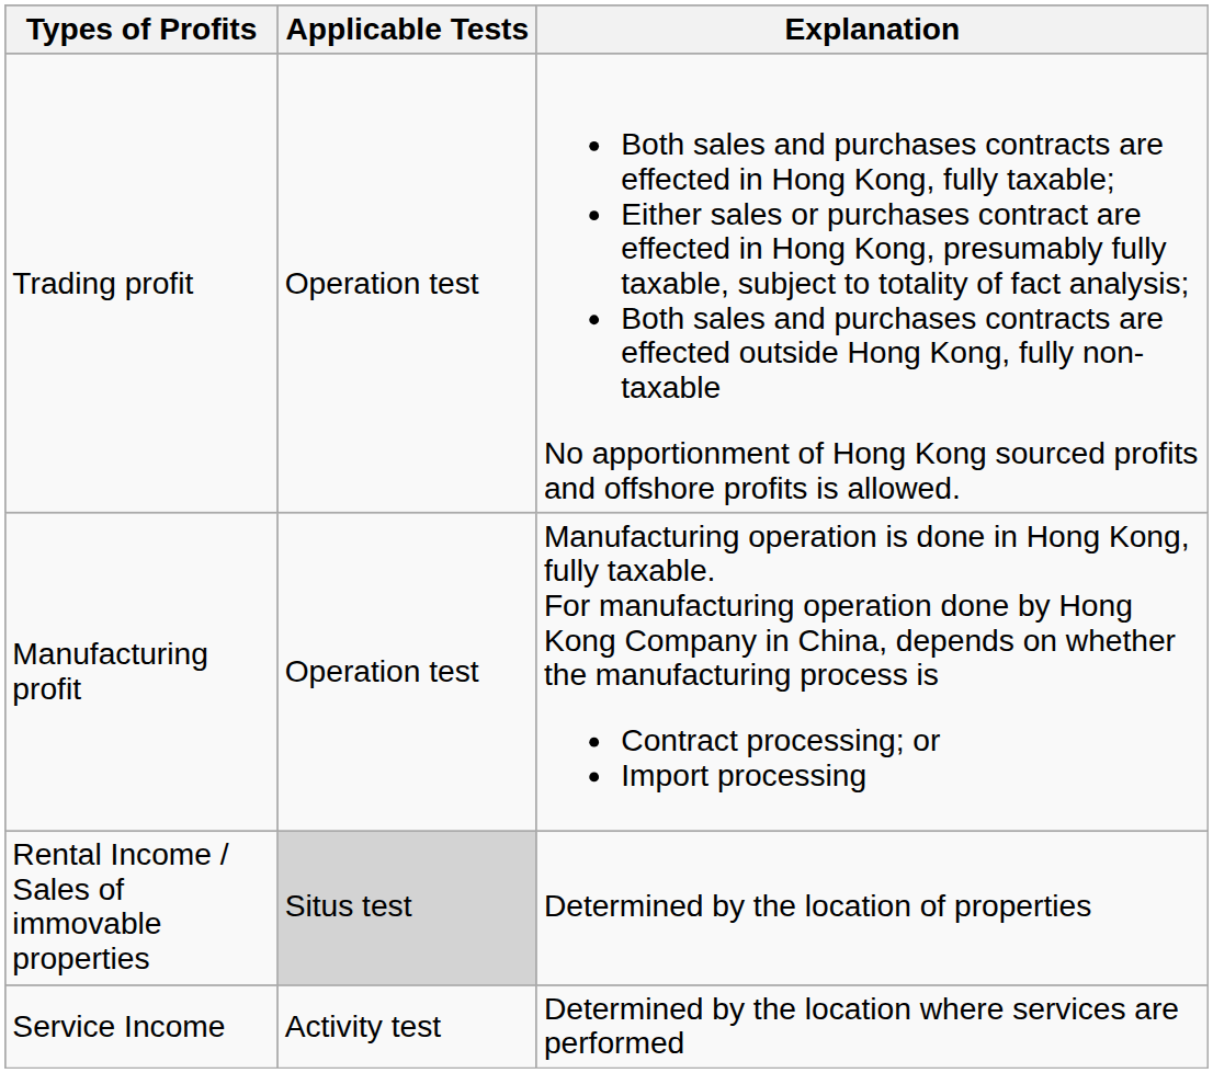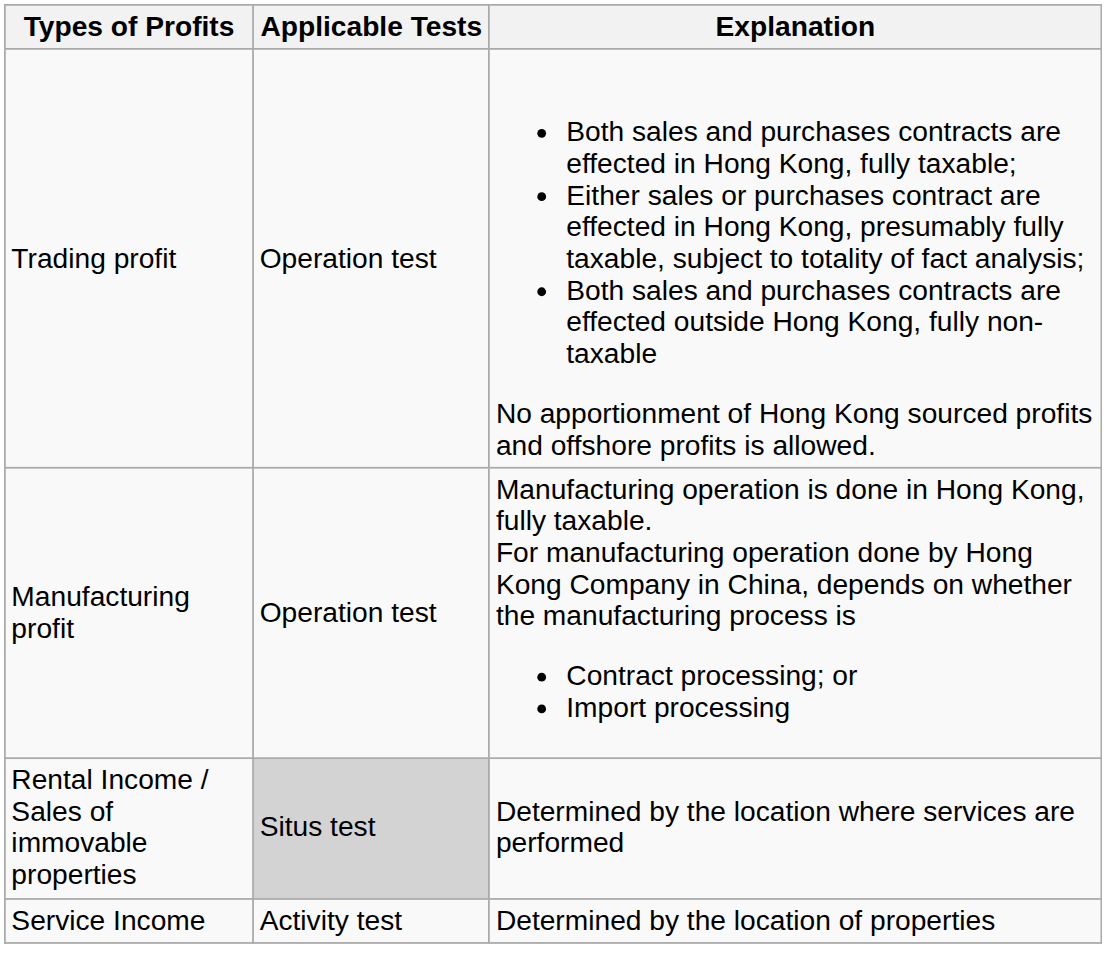 <table class="wikitable" style="margin: 1em auto 1em auto">
 <tr>
 <th scope="col" width="150px">Types of Profits</th>
 <th scope="col" width="150px">Applicable Tests</th>
 <th scope="col" width="450px">Explanation</th>
 </tr>
 <tr>
 <td>Trading profit</td>
 <td>Operation test</td>
 <td><br><ul><li>Both sales and purchases contracts are effected in Hong Kong, fully taxable;</li><li>Either sales or purchases contract are effected in Hong Kong, presumably fully taxable, subject to totality of fact analysis;</li><li>Both sales and purchases contracts are effected outside Hong Kong, fully non-taxable</li></ul>No apportionment of Hong Kong sourced profits and offshore profits is allowed.</td>
 </tr>
 <tr>
 <td>Manufacturing profit</td>
 <td>Operation test</td>
 <td>Manufacturing operation is done in Hong Kong, fully taxable.<br>For manufacturing operation done by Hong Kong Company in China, depends on whether the manufacturing process is<ul><li>Contract processing; or</li><li>Import processing</li></ul></td>
 </tr>
 <tr>
 <td>Rental Income / Sales of immovable properties</td>
 <td style="background: lightgrey;">Situs test</td>
-<td>Determined by the location of properties</td>
+<td>Determined by the location where services are performed</td>
 </tr>
 <tr>
 <td>Service Income</td>
 <td>Activity test</td>
-<td>Determined by the location where services are performed</td>
+<td>Determined by the location of properties</td>
 </tr>
 </table>
